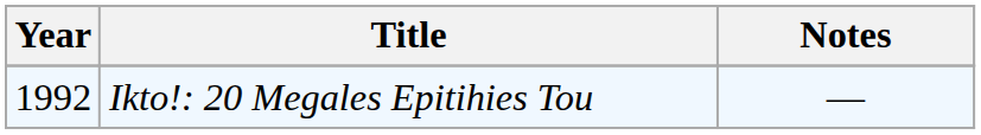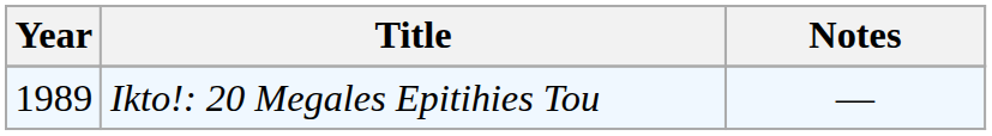 <table class="wikitable"|width=100%>
 <tr style="background:#ccc;">
 <th style="width:25px;" rowspan="1">Year</th>
 <th style="width:250px;" rowspan="1">Title</th>
 <th style="width:100px;" rowspan="1">Notes</th>
 </tr>
 <tr>
 </tr>
 <tr style="background:#f0f8ff; text-align:center;">
-<td align="left">1992</td>
+<td align="left">1989</td>
 <td align="left"><em>Ikto!: 20 Megales Epitihies Tou</em></td>
 <td>—</td>
 </tr>
 </table>
